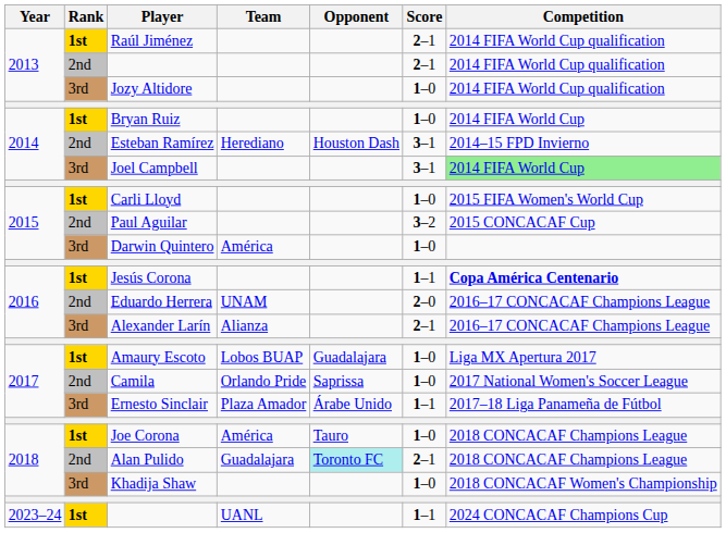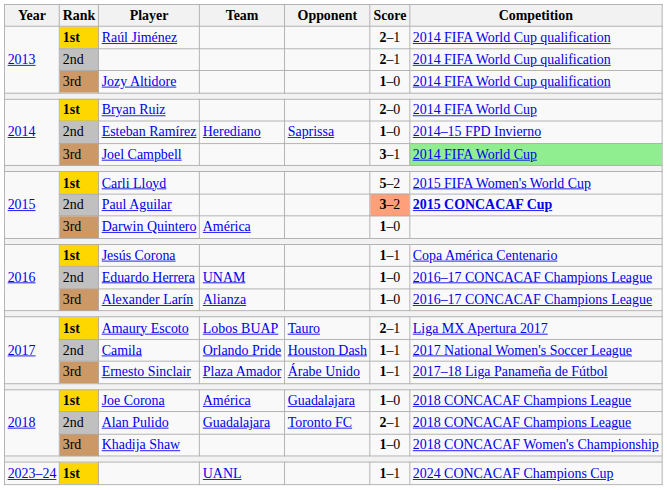 <table class="wikitable">
 <tr>
 <th>Year</th>
 <th>Rank</th>
 <th>Player</th>
 <th>Team</th>
 <th>Opponent</th>
 <th>Score</th>
 <th>Competition</th>
 </tr>
 <tr>
 <td rowspan="3"><a href='#'>2013</a></td>
 <td scope=col style="background-color: gold"><strong>1st</strong></td>
 <td> <a href='#'>Raúl Jiménez</a></td>
 <td></td>
 <td></td>
 <td align=center><strong>2</strong>–1</td>
 <td><a href='#'>2014 FIFA World Cup qualification</a></td>
 </tr>
 <tr>
 <td scope=col style="background-color: silver">2nd</td>
 <td></td>
 <td></td>
 <td></td>
 <td align=center><strong>2</strong>–1</td>
 <td><a href='#'>2014 FIFA World Cup qualification</a></td>
 </tr>
 <tr>
 <td scope=col style="background-color: #cc9966">3rd</td>
 <td> <a href='#'>Jozy Altidore</a></td>
 <td></td>
 <td></td>
 <td align=center><strong>1</strong>–0</td>
 <td><a href='#'>2014 FIFA World Cup qualification</a></td>
 </tr>
 <tr>
 <th colspan="7"></th>
 </tr>
 <tr>
 <td rowspan="3"><a href='#'>2014</a></td>
 <td scope=col style="background-color: gold"><strong>1st</strong></td>
 <td> <a href='#'>Bryan Ruiz</a></td>
 <td></td>
 <td></td>
-<td align=center><strong>1</strong>–0</td>
+<td align=center><strong>2</strong>–0</td>
 <td><a href='#'>2014 FIFA World Cup</a></td>
 </tr>
 <tr>
 <td scope=col style="background-color: silver">2nd</td>
 <td> <a href='#'>Esteban Ramírez</a></td>
 <td> <a href='#'>Herediano</a></td>
-<td> <a href='#'>Houston Dash</a></td>
-<td align=center><strong>3</strong>–1</td>
+<td> <a href='#'>Saprissa</a></td>
+<td align=center><strong>1</strong>–0</td>
 <td><a href='#'>2014–15 FPD Invierno</a></td>
 </tr>
 <tr>
 <td scope=col style="background-color: #cc9966">3rd</td>
 <td> <a href='#'>Joel Campbell</a></td>
 <td></td>
 <td></td>
 <td align=center><strong>3</strong>–1</td>
 <td style="background: lightgreen;"><a href='#'>2014 FIFA World Cup</a></td>
 </tr>
 <tr>
 <th colspan="7"></th>
 </tr>
 <tr>
 <td rowspan="3"><a href='#'>2015</a></td>
 <td scope=col style="background-color: gold"><strong>1st</strong></td>
 <td> <a href='#'>Carli Lloyd</a></td>
 <td></td>
 <td></td>
-<td align=center><strong>1</strong>–0</td>
+<td align=center><strong>5</strong>–2</td>
 <td><a href='#'>2015 FIFA Women's World Cup</a></td>
 </tr>
 <tr>
 <td scope=col style="background-color: silver">2nd</td>
 <td> <a href='#'>Paul Aguilar</a></td>
 <td></td>
 <td></td>
-<td align=center><strong>3</strong>–2</td>
-<td><a href='#'>2015 CONCACAF Cup</a></td>
+<td align=center style="background: lightsalmon;"><strong>3</strong>–2</td>
+<td><strong><a href='#'>2015 CONCACAF Cup</a></strong></td>
 </tr>
 <tr>
 <td scope=col style="background-color: #cc9966">3rd</td>
 <td> <a href='#'>Darwin Quintero</a></td>
 <td> <a href='#'>América</a></td>
 <td></td>
 <td align=center><strong>1</strong>–0</td>
 <td></td>
 </tr>
 <tr>
 <th colspan="7"></th>
 </tr>
 <tr>
 <td rowspan="3"><a href='#'>2016</a></td>
 <td scope=col style="background-color: gold"><strong>1st</strong></td>
 <td> <a href='#'>Jesús Corona</a></td>
 <td></td>
 <td></td>
 <td align=center><strong>1</strong>–1</td>
-<td><strong><a href='#'>Copa América Centenario</a></strong></td>
+<td><a href='#'>Copa América Centenario</a></td>
 </tr>
 <tr>
 <td scope=col style="background-color: silver">2nd</td>
 <td> <a href='#'>Eduardo Herrera</a></td>
 <td> <a href='#'>UNAM</a></td>
 <td></td>
-<td align=center><strong>2</strong>–0</td>
+<td align=center><strong>1</strong>–0</td>
 <td><a href='#'>2016–17 CONCACAF Champions League</a></td>
 </tr>
 <tr>
 <td scope=col style="background-color: #cc9966">3rd</td>
 <td> <a href='#'>Alexander Larín</a></td>
 <td> <a href='#'>Alianza</a></td>
 <td></td>
-<td align=center><strong>2</strong>–1</td>
+<td align=center><strong>1</strong>–0</td>
 <td><a href='#'>2016–17 CONCACAF Champions League</a></td>
 </tr>
 <tr>
 <th colspan="7"></th>
 </tr>
 <tr>
 <td rowspan="3"><a href='#'>2017</a></td>
 <td scope=col style="background-color: gold"><strong>1st</strong></td>
 <td> <a href='#'>Amaury Escoto</a></td>
 <td> <a href='#'>Lobos BUAP</a></td>
-<td> <a href='#'>Guadalajara</a></td>
-<td align=center><strong>1</strong>–0</td>
+<td> <a href='#'>Tauro</a></td>
+<td align=center><strong>2</strong>–1</td>
 <td><a href='#'>Liga MX Apertura 2017</a></td>
 </tr>
 <tr>
 <td scope=col style="background-color: silver">2nd</td>
 <td> <a href='#'>Camila</a></td>
 <td> <a href='#'>Orlando Pride</a></td>
-<td> <a href='#'>Saprissa</a></td>
-<td align=center><strong>1</strong>–0</td>
+<td> <a href='#'>Houston Dash</a></td>
+<td align=center><strong>1</strong>–1</td>
 <td><a href='#'>2017 National Women's Soccer League</a></td>
 </tr>
 <tr>
 <td scope=col style="background-color: #cc9966">3rd</td>
 <td> <a href='#'>Ernesto Sinclair</a></td>
 <td> <a href='#'>Plaza Amador</a></td>
 <td> <a href='#'>Árabe Unido</a></td>
 <td align=center><strong>1</strong>–1</td>
 <td><a href='#'>2017–18 Liga Panameña de Fútbol</a></td>
 </tr>
 <tr>
 <th colspan="7"></th>
 </tr>
 <tr>
 <td rowspan="3"><a href='#'>2018</a></td>
 <td scope=col style="background-color: gold"><strong>1st</strong></td>
 <td> <a href='#'>Joe Corona</a></td>
 <td> <a href='#'>América</a></td>
-<td> <a href='#'>Tauro</a></td>
+<td> <a href='#'>Guadalajara</a></td>
 <td align=center><strong>1</strong>–0</td>
 <td><a href='#'>2018 CONCACAF Champions League</a></td>
 </tr>
 <tr>
 <td scope=col style="background-color: silver">2nd</td>
 <td> <a href='#'>Alan Pulido</a></td>
 <td> <a href='#'>Guadalajara</a></td>
-<td style="background: paleturquoise;"> <a href='#'>Toronto FC</a></td>
+<td> <a href='#'>Toronto FC</a></td>
 <td align=center><strong>2</strong>–1</td>
 <td><a href='#'>2018 CONCACAF Champions League</a></td>
 </tr>
 <tr>
 <td scope=col style="background-color: #cc9966">3rd</td>
 <td> <a href='#'>Khadija Shaw</a></td>
 <td></td>
 <td></td>
 <td align=center><strong>1</strong>–0</td>
 <td><a href='#'>2018 CONCACAF Women's Championship</a></td>
 </tr>
 <tr>
 <th colspan="7"></th>
 </tr>
 <tr>
 <td><a href='#'>2023–24</a></td>
 <td scope=col style="background-color: gold"><strong>1st</strong></td>
 <td></td>
 <td> <a href='#'>UANL</a></td>
 <td></td>
 <td align=center><strong>1</strong>–1</td>
 <td><a href='#'>2024 CONCACAF Champions Cup</a></td>
 </tr>
 </table>
